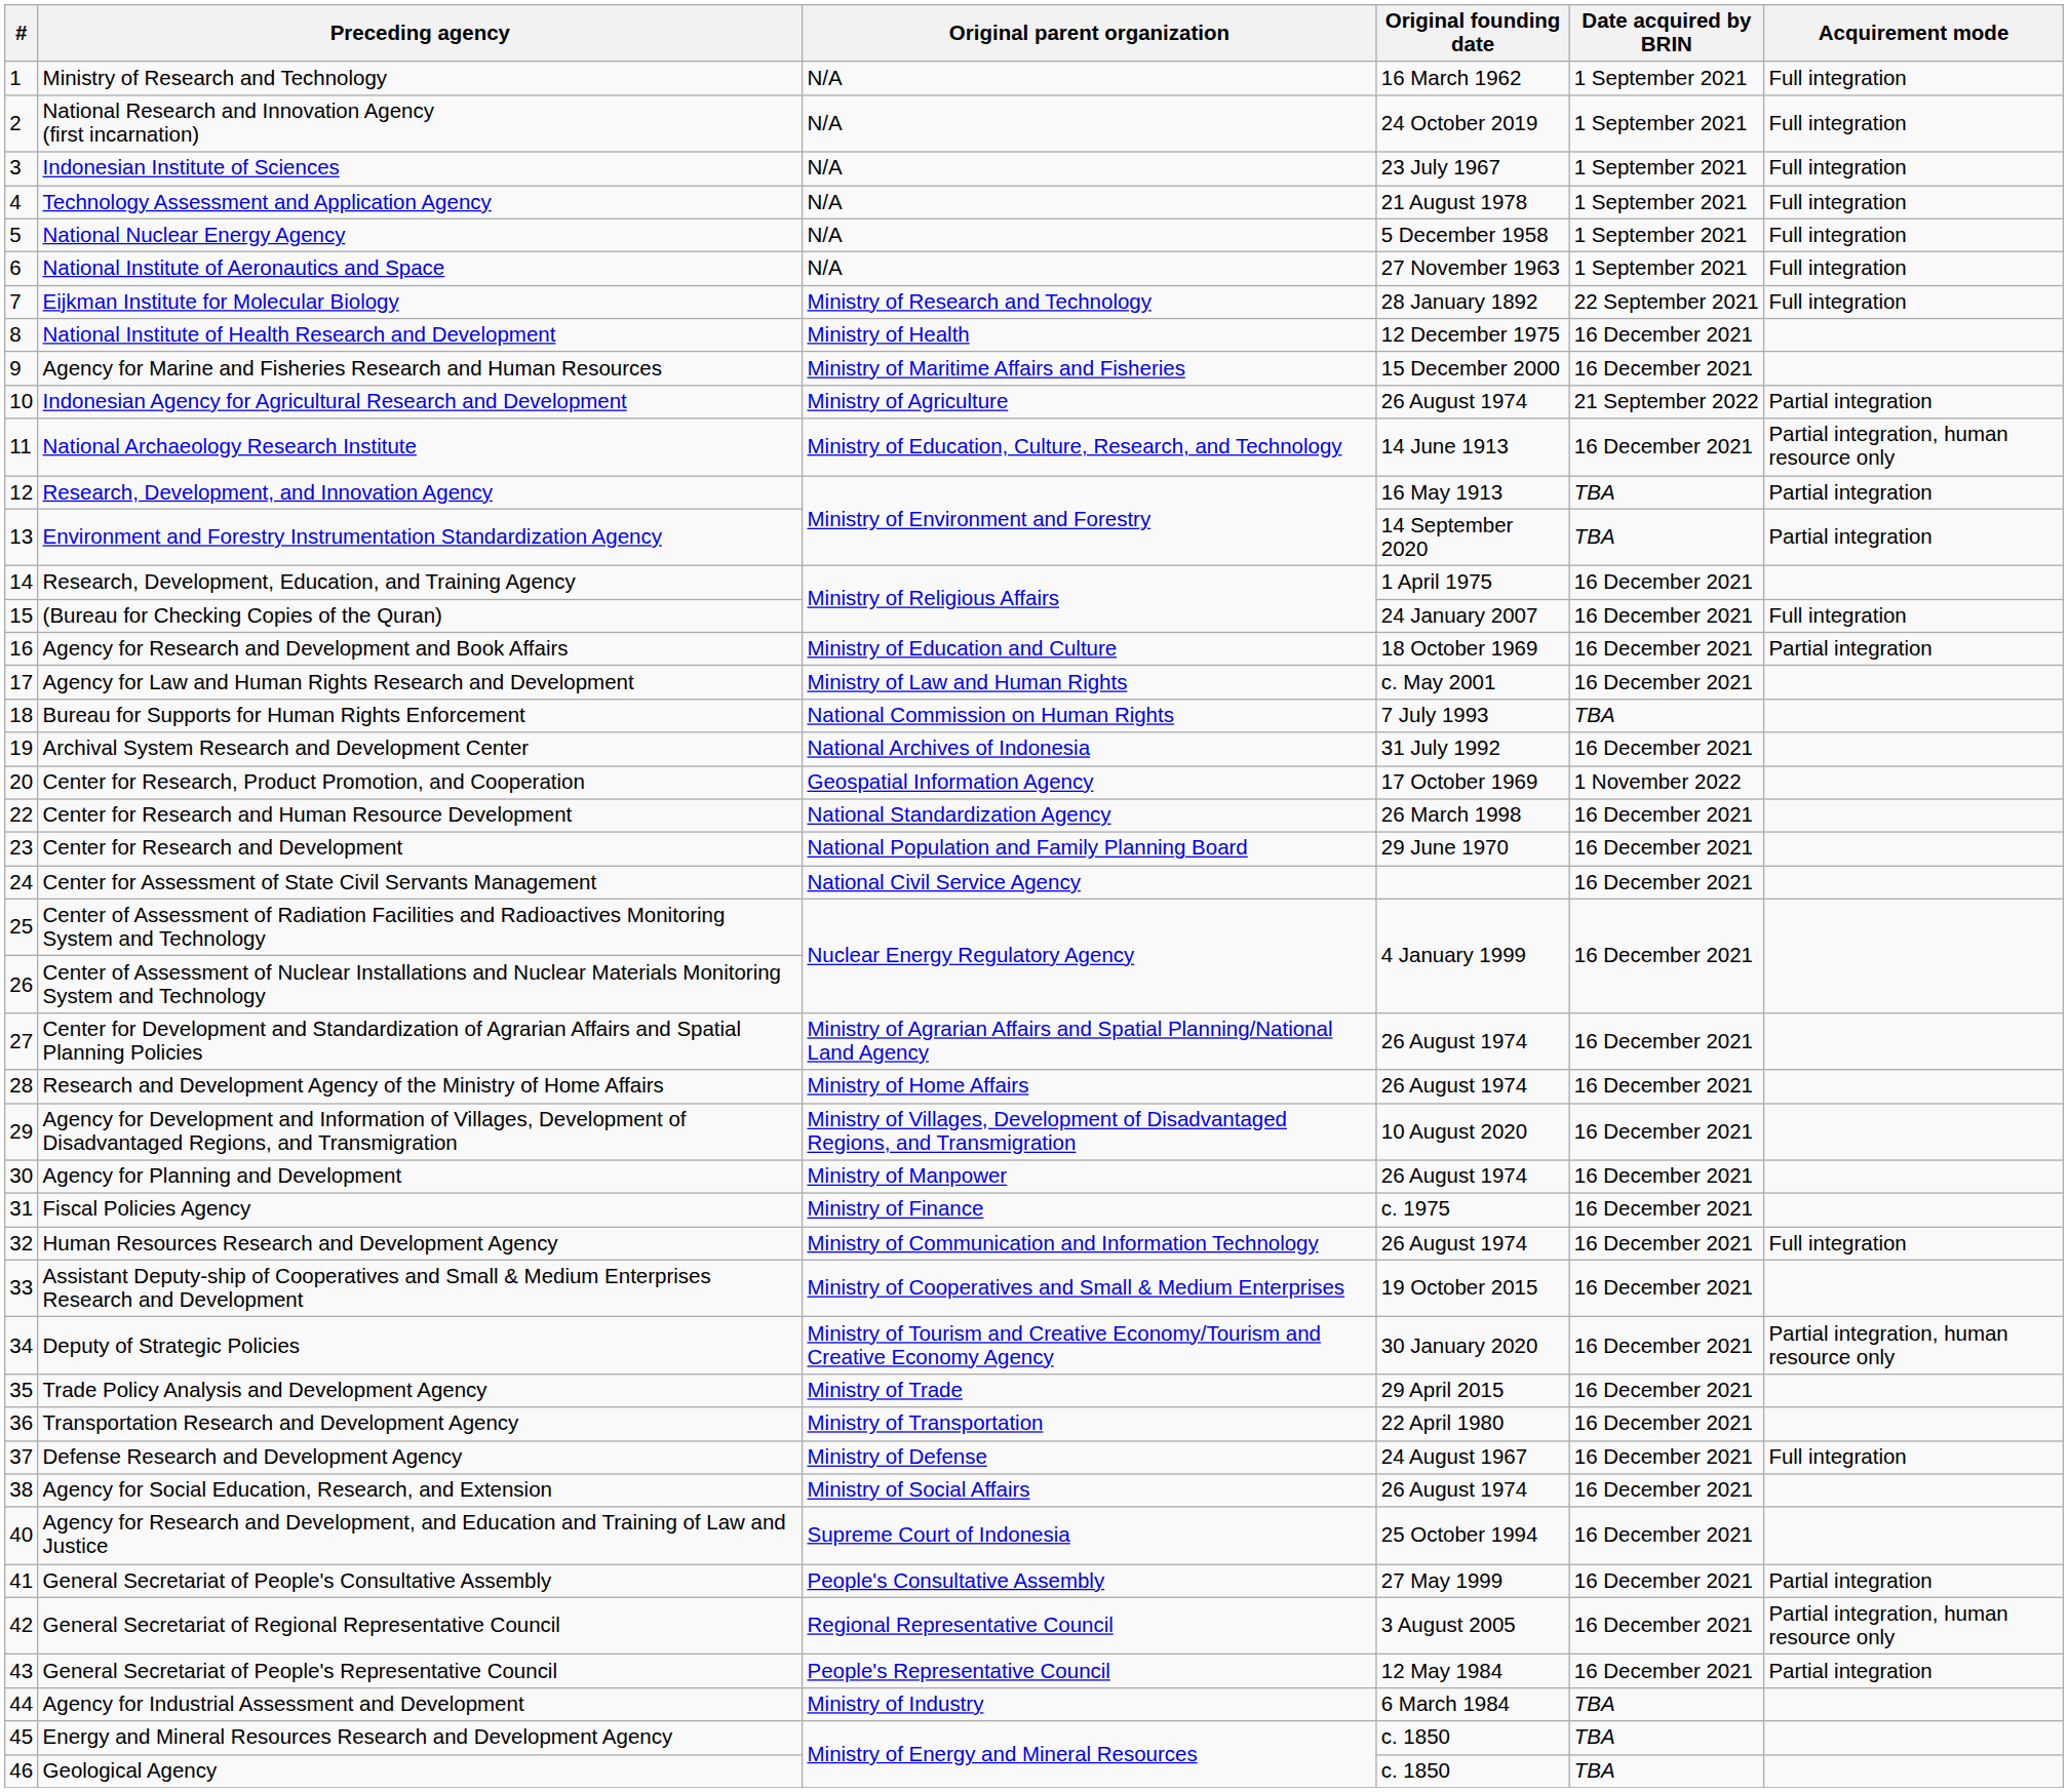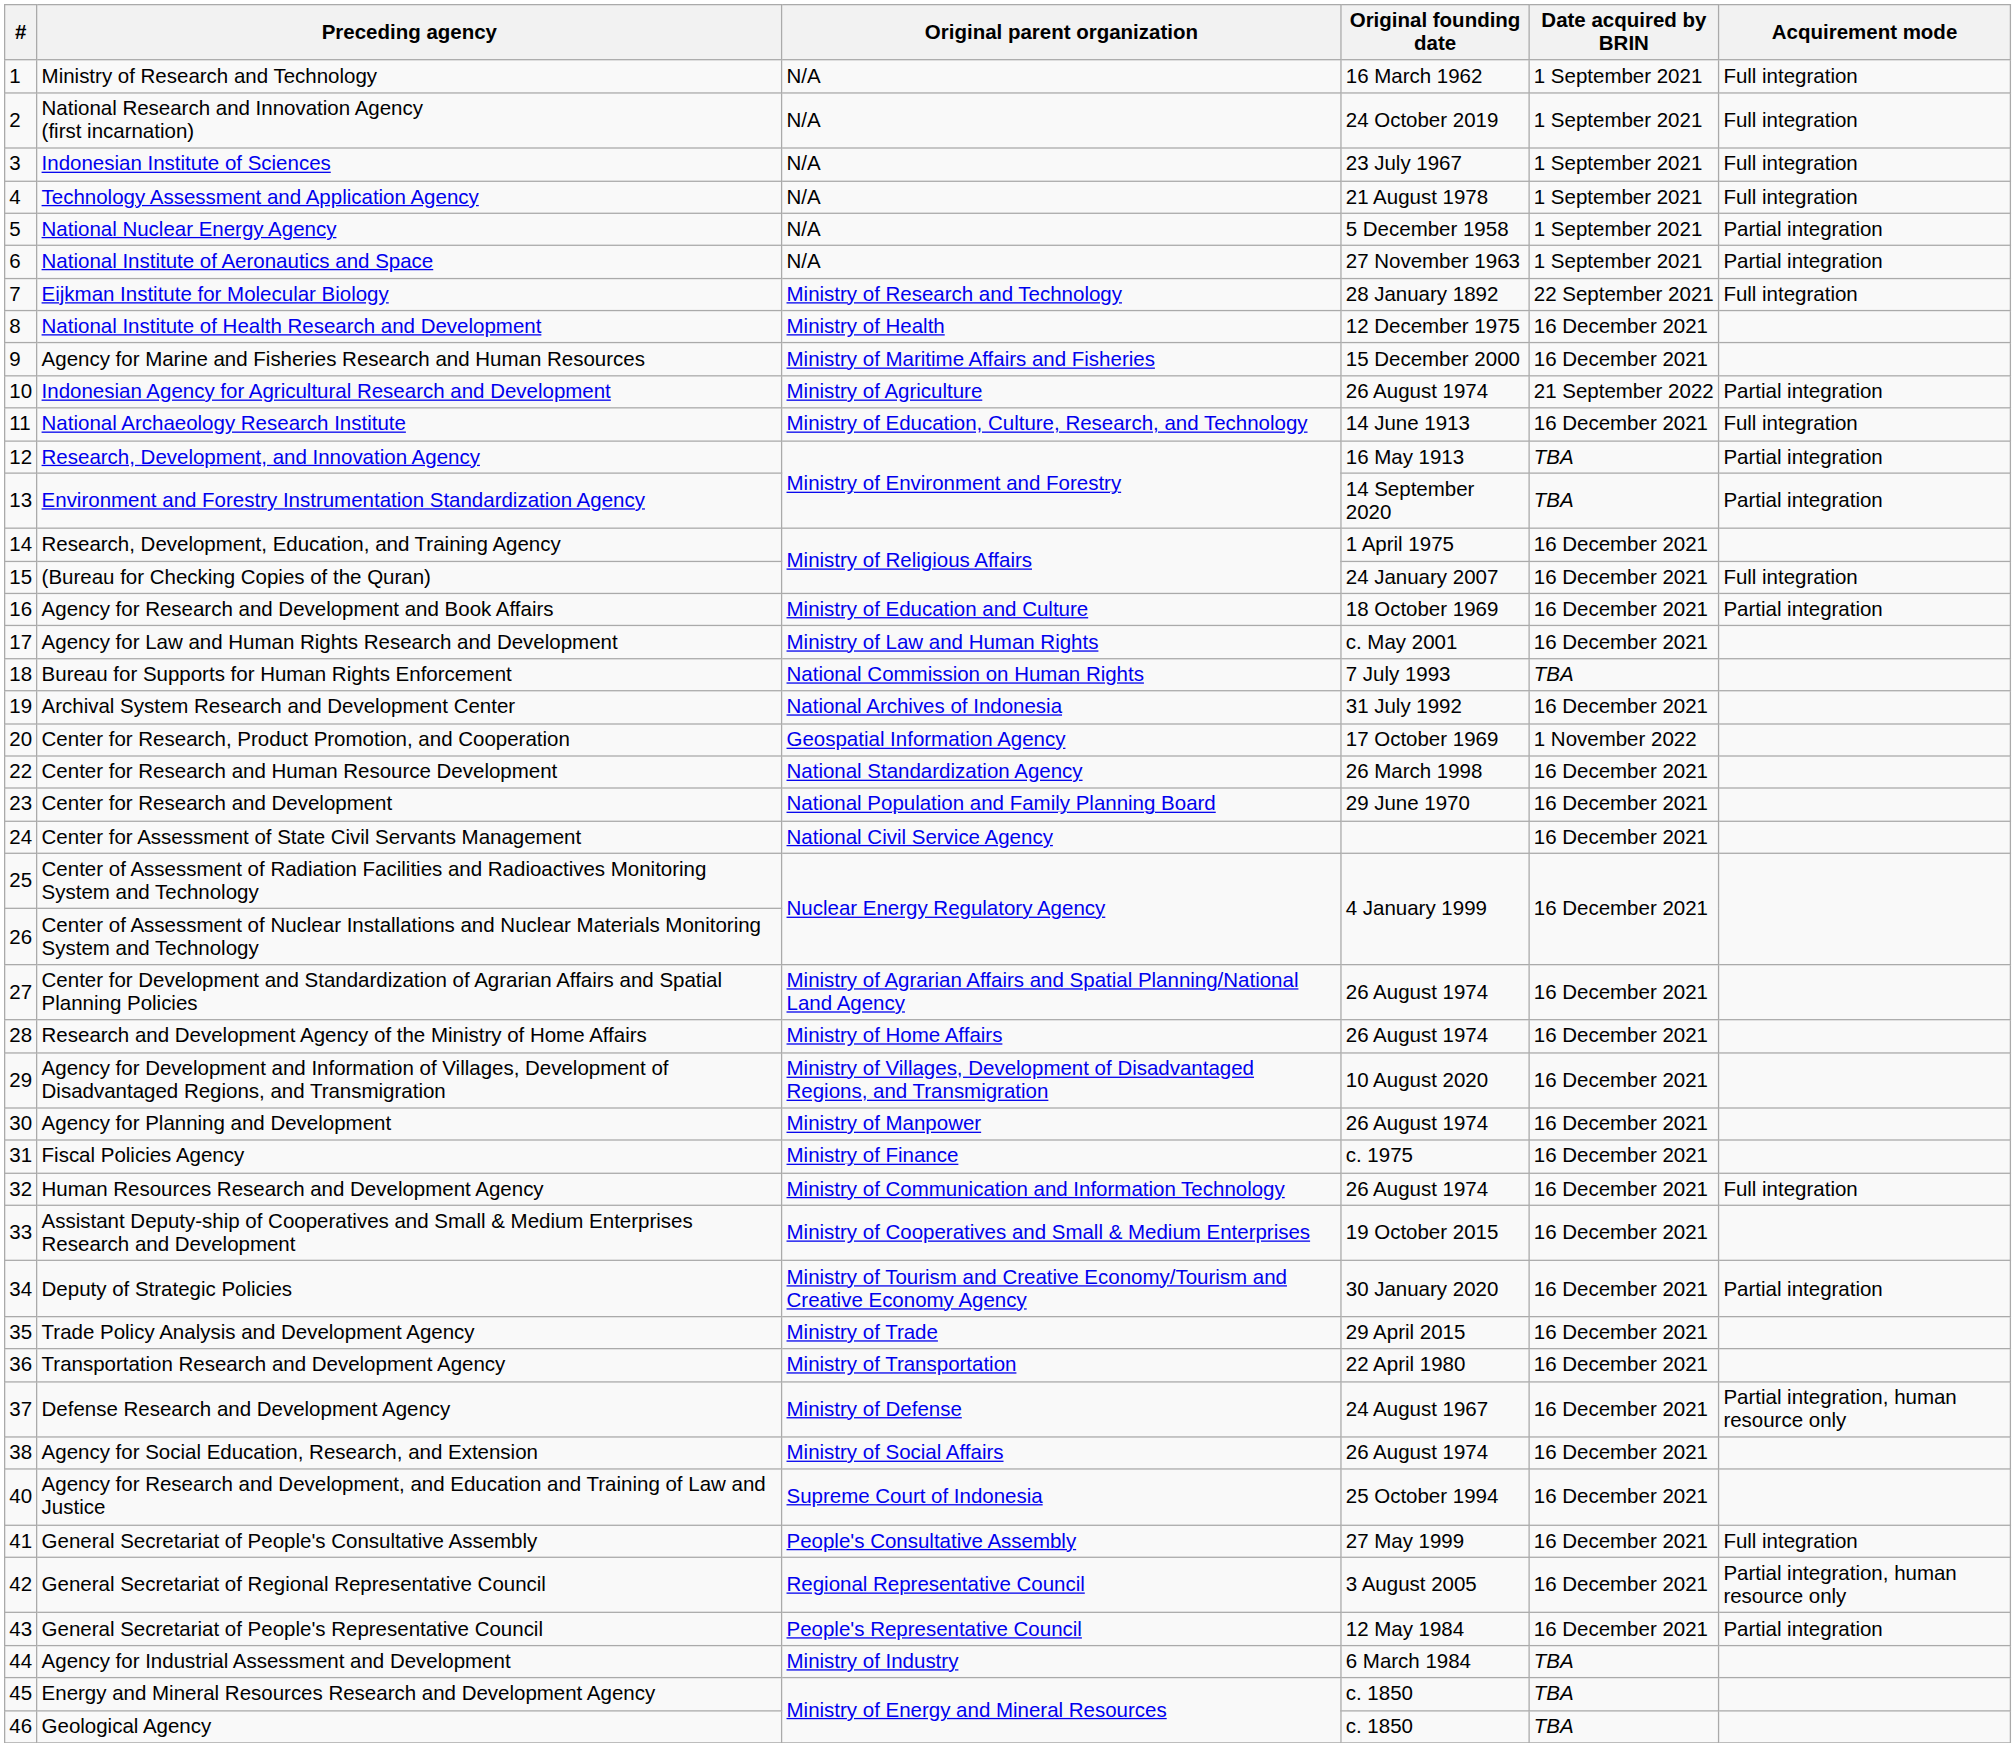 <table class="wikitable">
 <tr>
 <th>#</th>
 <th>Preceding agency</th>
 <th>Original parent organization</th>
 <th>Original founding date</th>
 <th>Date acquired by BRIN</th>
 <th>Acquirement mode</th>
 </tr>
 <tr>
 <td>1</td>
 <td>Ministry of Research and Technology</td>
 <td>N/A</td>
 <td>16 March 1962</td>
 <td>1 September 2021</td>
 <td>Full integration</td>
 </tr>
 <tr>
 <td>2</td>
 <td>National Research and Innovation Agency<br>(first incarnation)</td>
 <td>N/A</td>
 <td>24 October 2019</td>
 <td>1 September 2021</td>
 <td>Full integration</td>
 </tr>
 <tr>
 <td>3</td>
 <td><a href='#'>Indonesian Institute of Sciences</a></td>
 <td>N/A</td>
 <td>23 July 1967</td>
 <td>1 September 2021</td>
 <td>Full integration</td>
 </tr>
 <tr>
 <td>4</td>
 <td><a href='#'>Technology Assessment and Application Agency</a></td>
 <td>N/A</td>
 <td>21 August 1978</td>
 <td>1 September 2021</td>
 <td>Full integration</td>
 </tr>
 <tr>
 <td>5</td>
 <td><a href='#'>National Nuclear Energy Agency</a></td>
 <td>N/A</td>
 <td>5 December 1958</td>
 <td>1 September 2021</td>
-<td>Full integration</td>
+<td>Partial integration</td>
 </tr>
 <tr>
 <td>6</td>
 <td><a href='#'>National Institute of Aeronautics and Space</a></td>
 <td>N/A</td>
 <td>27 November 1963</td>
 <td>1 September 2021</td>
-<td>Full integration</td>
+<td>Partial integration</td>
 </tr>
 <tr>
 <td>7</td>
 <td><a href='#'>Eijkman Institute for Molecular Biology</a></td>
 <td><a href='#'>Ministry of Research and Technology</a></td>
 <td>28 January 1892</td>
 <td>22 September 2021</td>
 <td>Full integration</td>
 </tr>
 <tr>
 <td>8</td>
 <td><a href='#'>National Institute of Health Research and Development</a></td>
 <td><a href='#'>Ministry of Health</a></td>
 <td>12 December 1975</td>
 <td>16 December 2021</td>
 <td></td>
 </tr>
 <tr>
 <td>9</td>
 <td>Agency for Marine and Fisheries Research and Human Resources</td>
 <td><a href='#'>Ministry of Maritime Affairs and Fisheries</a></td>
 <td>15 December 2000</td>
 <td>16 December 2021</td>
 <td></td>
 </tr>
 <tr>
 <td>10</td>
 <td><a href='#'>Indonesian Agency for Agricultural Research and Development</a></td>
 <td><a href='#'>Ministry of Agriculture</a></td>
 <td>26 August 1974</td>
 <td>21 September 2022</td>
 <td>Partial integration</td>
 </tr>
 <tr>
 <td>11</td>
 <td><a href='#'>National Archaeology Research Institute</a></td>
 <td><a href='#'>Ministry of Education, Culture, Research, and Technology</a></td>
 <td>14 June 1913</td>
 <td>16 December 2021</td>
-<td>Partial integration, human resource only</td>
+<td>Full integration</td>
 </tr>
 <tr>
 <td>12</td>
 <td><a href='#'>Research, Development, and Innovation Agency</a></td>
 <td rowspan="2"><a href='#'>Ministry of Environment and Forestry</a></td>
 <td>16 May 1913</td>
 <td><em>TBA</em></td>
 <td>Partial integration</td>
 </tr>
 <tr>
 <td>13</td>
 <td><a href='#'>Environment and Forestry Instrumentation Standardization Agency</a></td>
 <td>14 September 2020</td>
 <td><em>TBA</em></td>
 <td>Partial integration</td>
 </tr>
 <tr>
 <td>14</td>
 <td>Research, Development, Education, and Training Agency</td>
 <td rowspan="2"><a href='#'>Ministry of Religious Affairs</a></td>
 <td>1 April 1975</td>
 <td>16 December 2021</td>
 <td></td>
 </tr>
 <tr>
 <td>15</td>
 <td> (Bureau for Checking Copies of the Quran)</td>
 <td>24 January 2007</td>
 <td>16 December 2021</td>
 <td>Full integration</td>
 </tr>
 <tr>
 <td>16</td>
 <td>Agency for Research and Development and Book Affairs</td>
 <td><a href='#'>Ministry of Education and Culture</a></td>
 <td>18 October 1969</td>
 <td>16 December 2021</td>
 <td>Partial integration</td>
 </tr>
 <tr>
 <td>17</td>
 <td>Agency for Law and Human Rights Research and Development</td>
 <td><a href='#'>Ministry of Law and Human Rights</a></td>
 <td>c. May 2001</td>
 <td>16 December 2021</td>
 <td></td>
 </tr>
 <tr>
 <td>18</td>
 <td>Bureau for Supports for Human Rights Enforcement</td>
 <td><a href='#'>National Commission on Human Rights</a></td>
 <td>7 July 1993</td>
 <td><em>TBA</em></td>
 <td></td>
 </tr>
 <tr>
 <td>19</td>
 <td>Archival System Research and Development Center</td>
 <td><a href='#'>National Archives of Indonesia</a></td>
 <td>31 July 1992</td>
 <td>16 December 2021</td>
 <td></td>
 </tr>
 <tr>
 <td>20</td>
 <td>Center for Research, Product Promotion, and Cooperation</td>
 <td><a href='#'>Geospatial Information Agency</a></td>
 <td>17 October 1969</td>
 <td>1 November 2022</td>
 <td></td>
 </tr>
 <tr>
 <td>22</td>
 <td>Center for Research and Human Resource Development</td>
 <td><a href='#'>National Standardization Agency</a></td>
 <td>26 March 1998</td>
 <td>16 December 2021</td>
 <td></td>
 </tr>
 <tr>
 <td>23</td>
 <td>Center for Research and Development</td>
 <td><a href='#'>National Population and Family Planning Board</a></td>
 <td>29 June 1970</td>
 <td>16 December 2021</td>
 <td></td>
 </tr>
 <tr>
 <td>24</td>
 <td>Center for Assessment of State Civil Servants Management</td>
 <td><a href='#'>National Civil Service Agency</a></td>
 <td></td>
 <td>16 December 2021</td>
 <td></td>
 </tr>
 <tr>
 <td>25</td>
 <td>Center of Assessment of Radiation Facilities and Radioactives Monitoring System and Technology</td>
 <td rowspan="2"><a href='#'>Nuclear Energy Regulatory Agency</a></td>
 <td rowspan="2">4 January 1999</td>
 <td rowspan="2">16 December 2021</td>
 <td rowspan="2"></td>
 </tr>
 <tr>
 <td>26</td>
 <td>Center of Assessment of Nuclear Installations and Nuclear Materials Monitoring System and Technology</td>
 </tr>
 <tr>
 <td>27</td>
 <td>Center for Development and Standardization of Agrarian Affairs and Spatial Planning Policies</td>
 <td><a href='#'>Ministry of Agrarian Affairs and Spatial Planning/National Land Agency</a></td>
 <td>26 August 1974</td>
 <td>16 December 2021</td>
 <td></td>
 </tr>
 <tr>
 <td>28</td>
 <td>Research and Development Agency of the Ministry of Home Affairs</td>
 <td><a href='#'>Ministry of Home Affairs</a></td>
 <td>26 August 1974</td>
 <td>16 December 2021</td>
 <td></td>
 </tr>
 <tr>
 <td>29</td>
 <td>Agency for Development and Information of Villages, Development of Disadvantaged Regions, and Transmigration</td>
 <td><a href='#'>Ministry of Villages, Development of Disadvantaged Regions, and Transmigration</a></td>
 <td>10 August 2020</td>
 <td>16 December 2021</td>
 <td></td>
 </tr>
 <tr>
 <td>30</td>
 <td>Agency for Planning and Development</td>
 <td><a href='#'>Ministry of Manpower</a></td>
 <td>26 August 1974</td>
 <td>16 December 2021</td>
 <td></td>
 </tr>
 <tr>
 <td>31</td>
 <td>Fiscal Policies Agency</td>
 <td><a href='#'>Ministry of Finance</a></td>
 <td>c. 1975</td>
 <td>16 December 2021</td>
 <td></td>
 </tr>
 <tr>
 <td>32</td>
 <td>Human Resources Research and Development Agency</td>
 <td><a href='#'>Ministry of Communication and Information Technology</a></td>
 <td>26 August 1974</td>
 <td>16 December 2021</td>
 <td>Full integration</td>
 </tr>
 <tr>
 <td>33</td>
 <td>Assistant Deputy-ship of Cooperatives and Small & Medium Enterprises Research and Development</td>
 <td><a href='#'>Ministry of Cooperatives and Small & Medium Enterprises</a></td>
 <td>19 October 2015</td>
 <td>16 December 2021</td>
 <td></td>
 </tr>
 <tr>
 <td>34</td>
 <td>Deputy of Strategic Policies</td>
 <td><a href='#'>Ministry of Tourism and Creative Economy/Tourism and Creative Economy Agency</a></td>
 <td>30 January 2020</td>
 <td>16 December 2021</td>
-<td>Partial integration, human resource only</td>
+<td>Partial integration</td>
 </tr>
 <tr>
 <td>35</td>
 <td>Trade Policy Analysis and Development Agency</td>
 <td><a href='#'>Ministry of Trade</a></td>
 <td>29 April 2015</td>
 <td>16 December 2021</td>
 <td></td>
 </tr>
 <tr>
 <td>36</td>
 <td>Transportation Research and Development Agency</td>
 <td><a href='#'>Ministry of Transportation</a></td>
 <td>22 April 1980</td>
 <td>16 December 2021</td>
 <td></td>
 </tr>
 <tr>
 <td>37</td>
 <td>Defense Research and Development Agency</td>
 <td><a href='#'>Ministry of Defense</a></td>
 <td>24 August 1967</td>
 <td>16 December 2021</td>
-<td>Full integration</td>
+<td>Partial integration, human resource only</td>
 </tr>
 <tr>
 <td>38</td>
 <td>Agency for Social Education, Research, and Extension</td>
 <td><a href='#'>Ministry of Social Affairs</a></td>
 <td>26 August 1974</td>
 <td>16 December 2021</td>
 <td></td>
 </tr>
 <tr>
 <td>40</td>
 <td>Agency for Research and Development, and Education and Training of Law and Justice</td>
 <td><a href='#'>Supreme Court of Indonesia</a></td>
 <td>25 October 1994</td>
 <td>16 December 2021</td>
 <td></td>
 </tr>
 <tr>
 <td>41</td>
 <td>General Secretariat of People's Consultative Assembly</td>
 <td><a href='#'>People's Consultative Assembly</a></td>
 <td>27 May 1999</td>
 <td>16 December 2021</td>
-<td>Partial integration</td>
+<td>Full integration</td>
 </tr>
 <tr>
 <td>42</td>
 <td>General Secretariat of Regional Representative Council</td>
 <td><a href='#'>Regional Representative Council</a></td>
 <td>3 August 2005</td>
 <td>16 December 2021</td>
 <td>Partial integration, human resource only</td>
 </tr>
 <tr>
 <td>43</td>
 <td>General Secretariat of People's Representative Council</td>
 <td><a href='#'>People's Representative Council</a></td>
 <td>12 May 1984</td>
 <td>16 December 2021</td>
 <td>Partial integration</td>
 </tr>
 <tr>
 <td>44</td>
 <td>Agency for Industrial Assessment and Development</td>
 <td><a href='#'>Ministry of Industry</a></td>
 <td>6 March 1984</td>
 <td><em>TBA</em></td>
 <td></td>
 </tr>
 <tr>
 <td>45</td>
 <td>Energy and Mineral Resources Research and Development Agency</td>
 <td rowspan="2"><a href='#'>Ministry of Energy and Mineral Resources</a></td>
 <td>c. 1850</td>
 <td><em>TBA</em></td>
 <td></td>
 </tr>
 <tr>
 <td>46</td>
 <td>Geological Agency</td>
 <td>c. 1850</td>
 <td><em>TBA</em></td>
 <td></td>
 </tr>
 </table>
